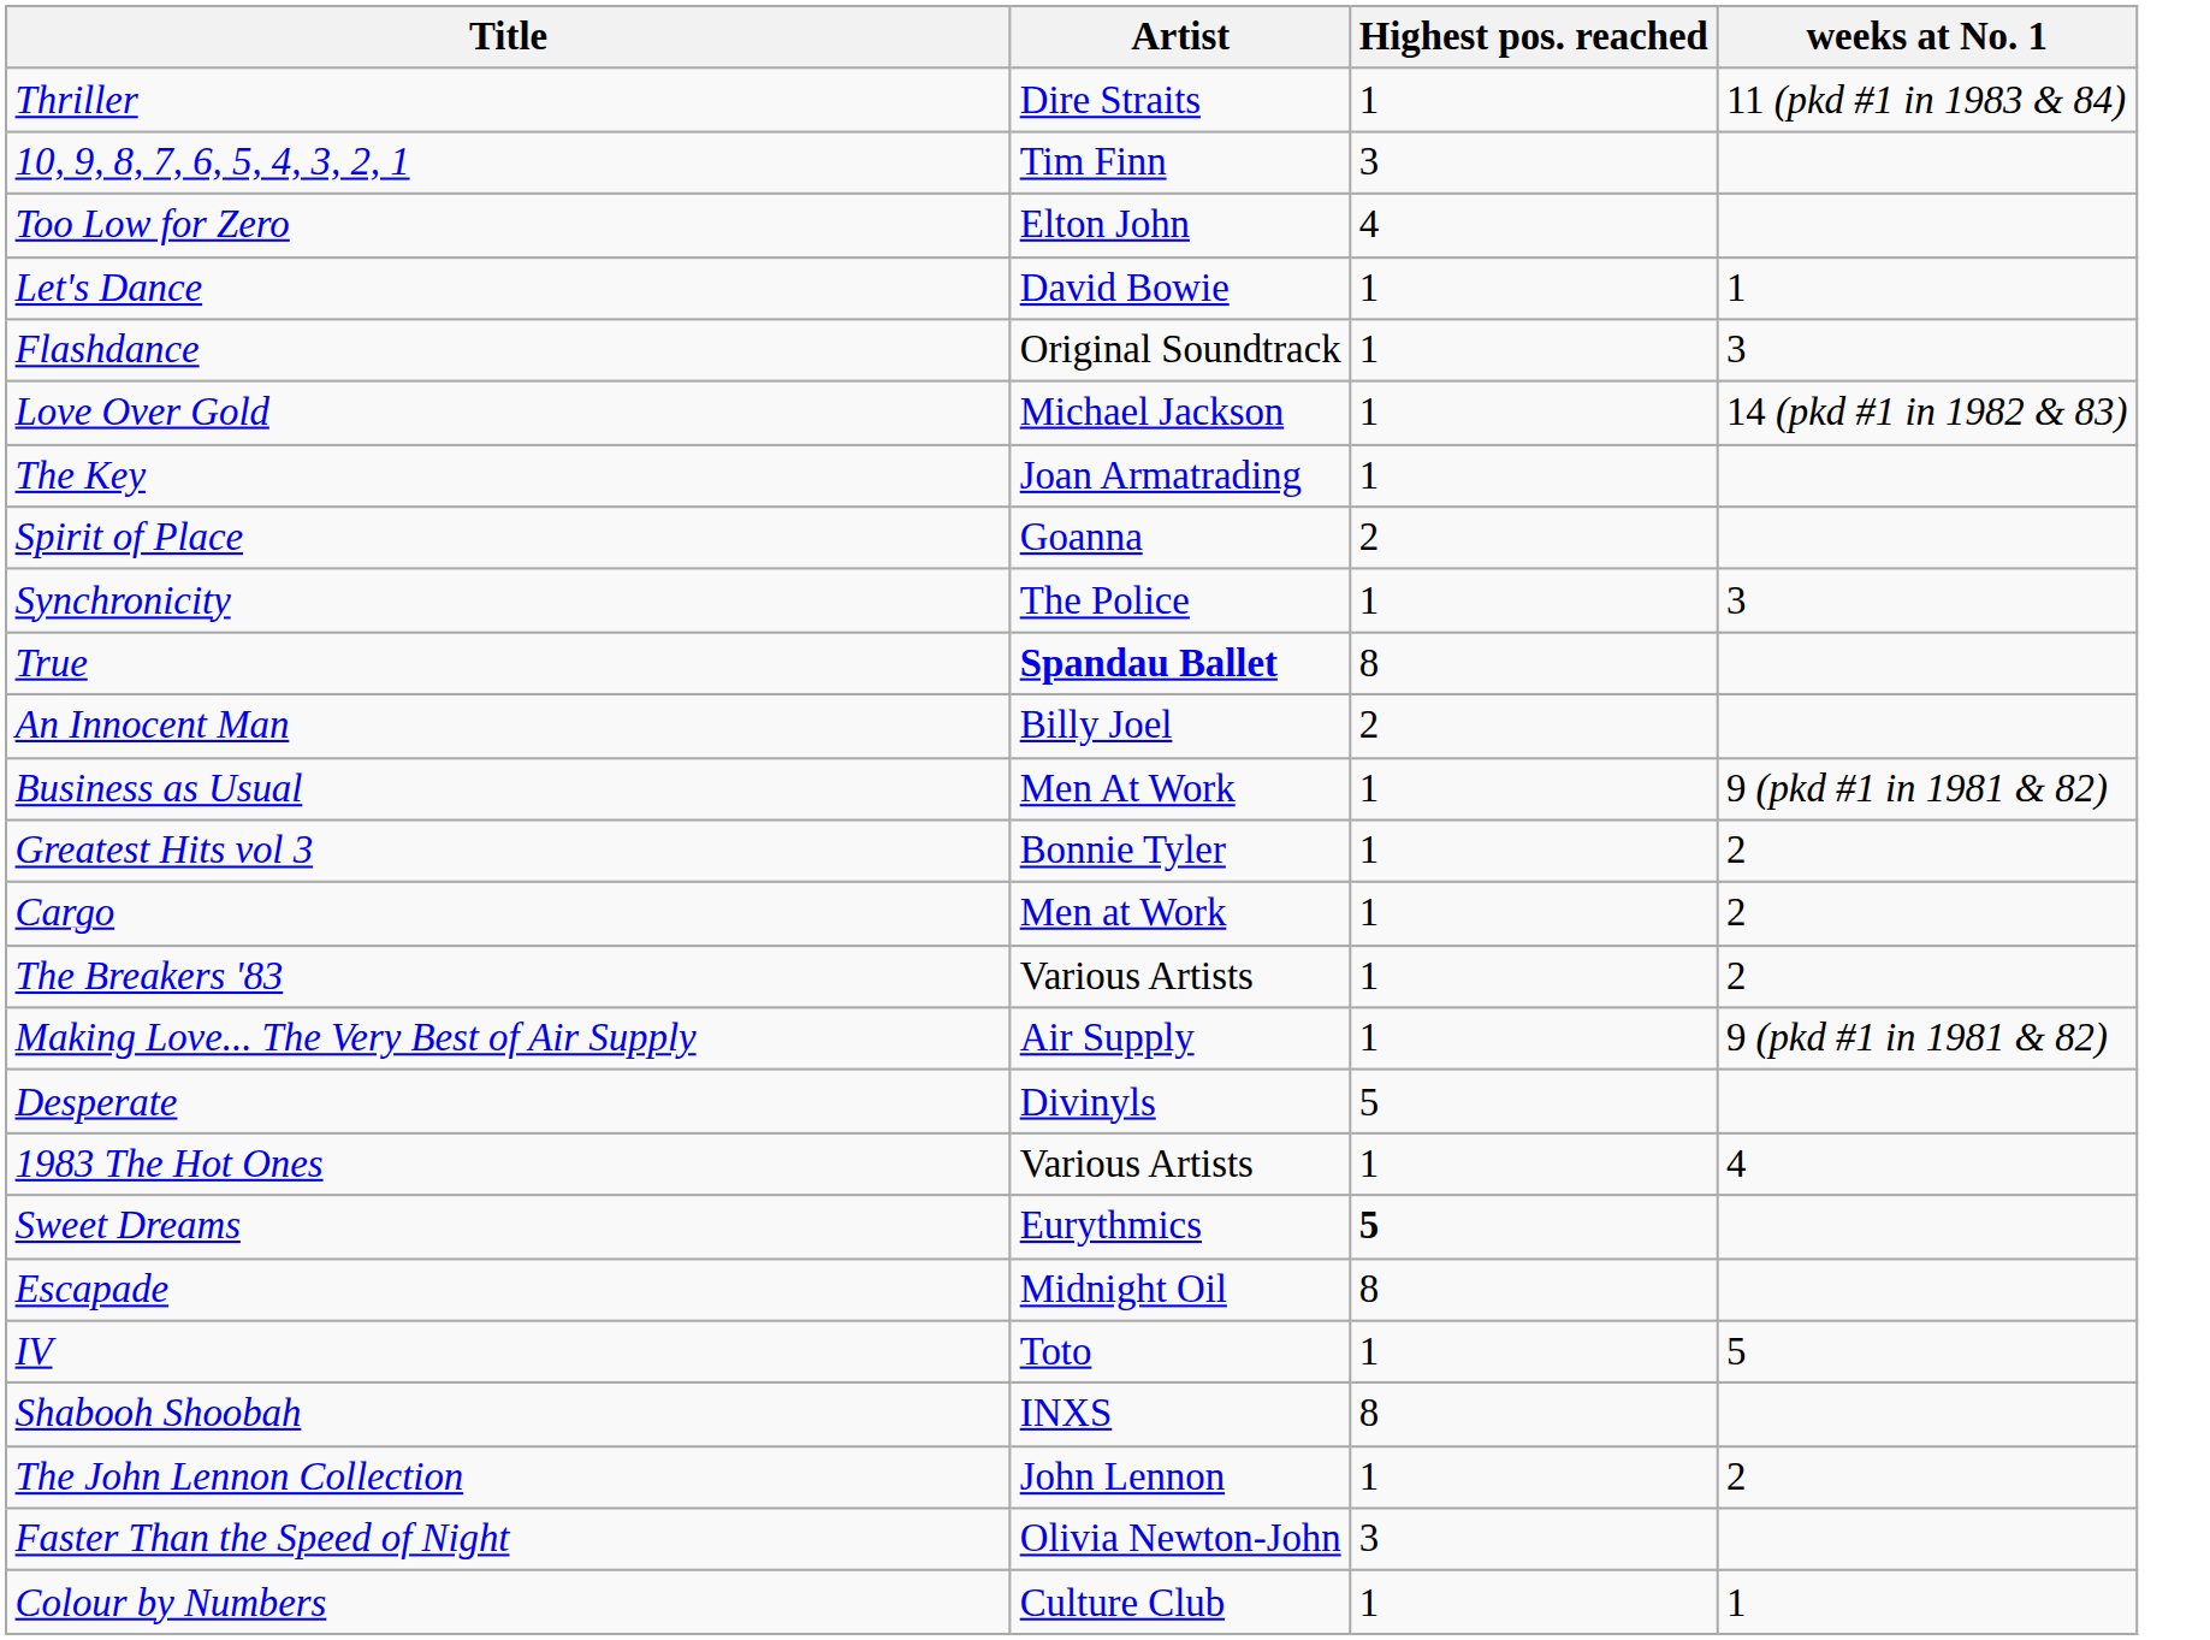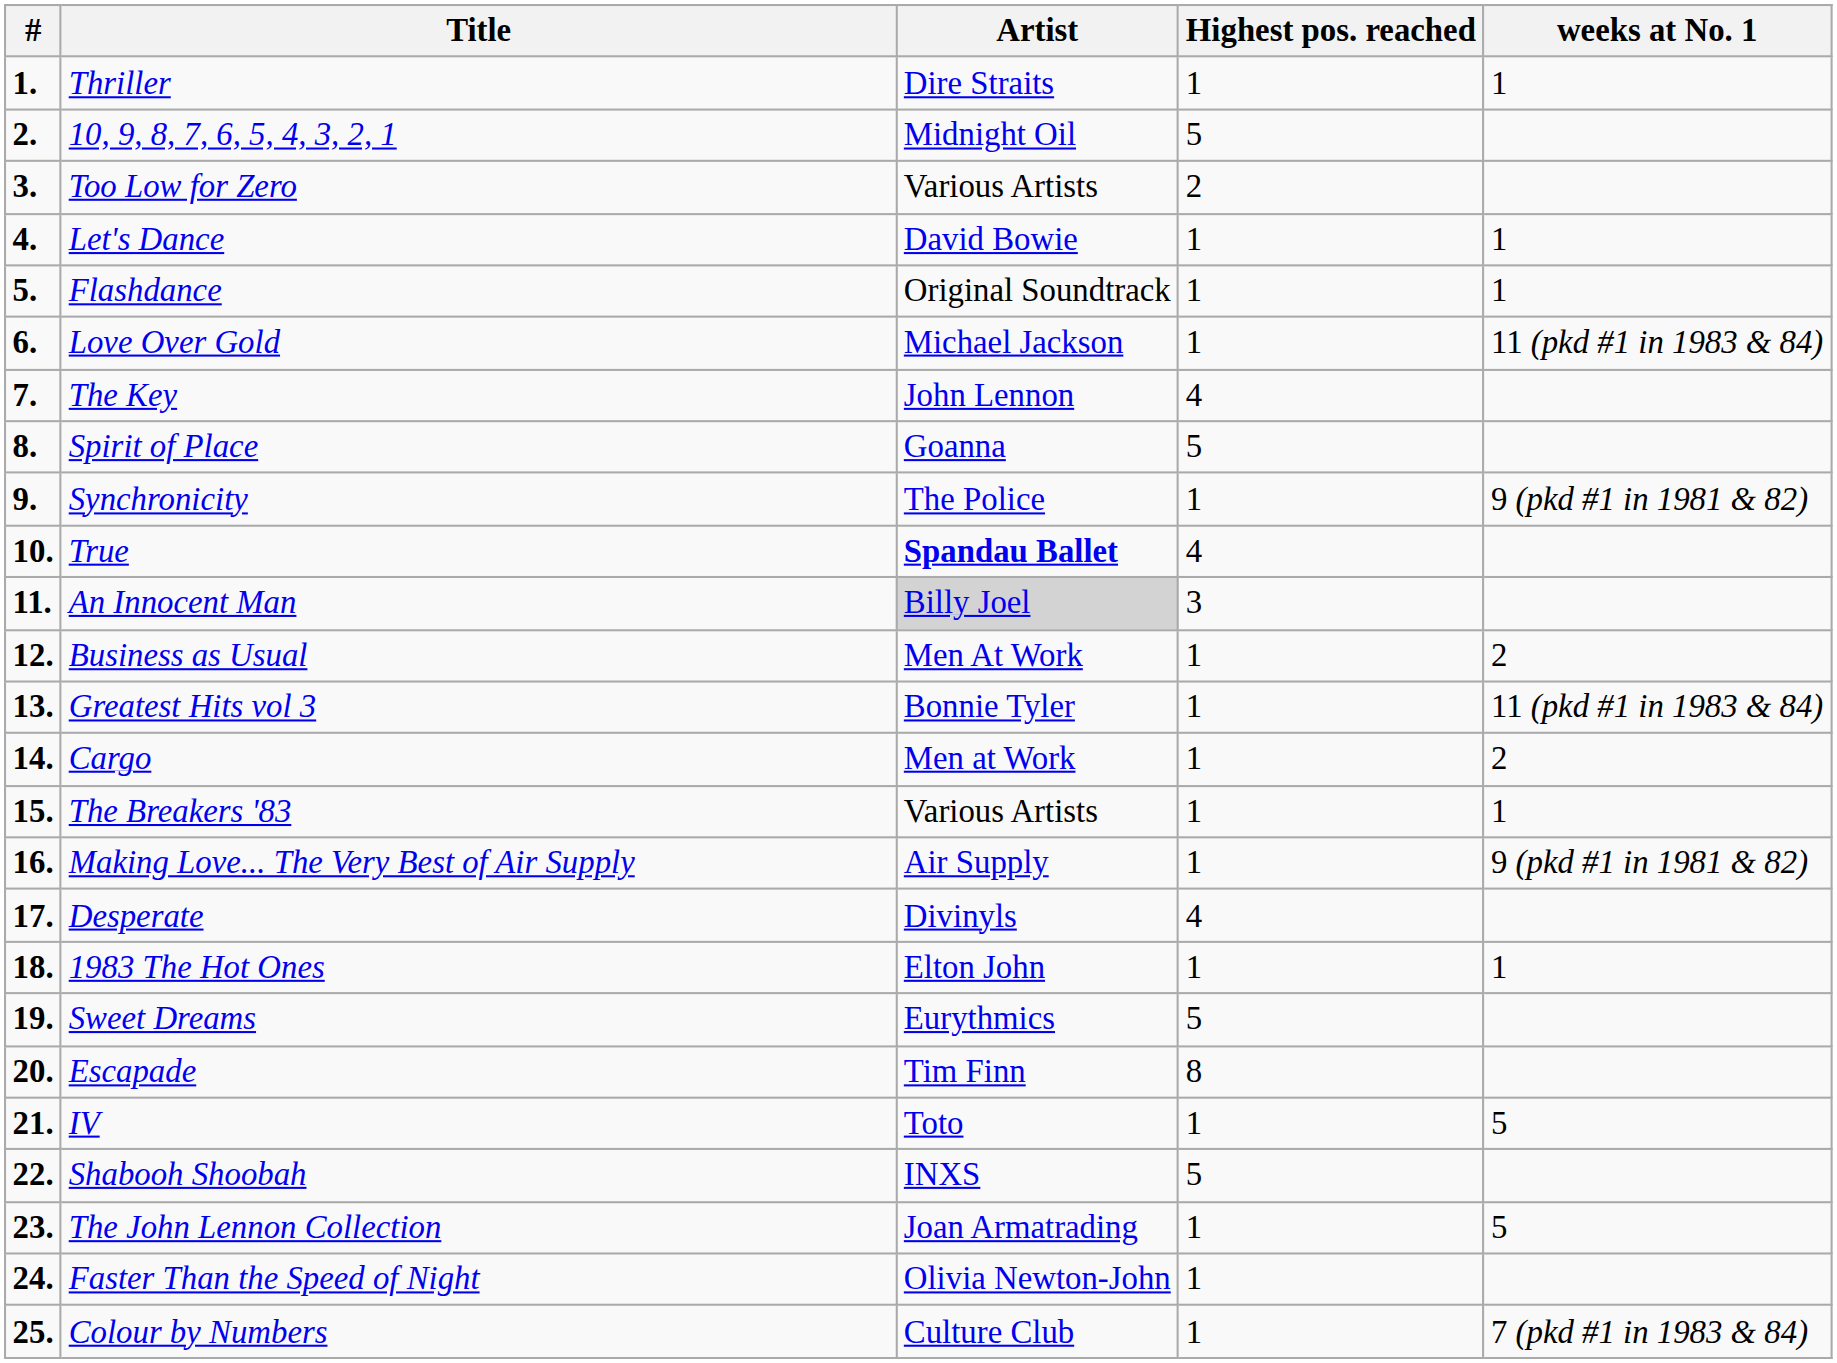 <table class="wikitable">
 <tr>
+<th>#</th>
 <th width="400">Title</th>
 <th>Artist</th>
 <th>Highest pos. reached</th>
 <th>weeks at No. 1</th>
 </tr>
 <tr>
+<td><strong>1.</strong></td>
 <td><em><a href='#'>Thriller</a></em></td>
 <td><a href='#'>Dire Straits</a></td>
 <td>1</td>
-<td>11 <em>(pkd #1 in 1983 & 84)</em></td>
+<td>1</td>
 </tr>
 <tr>
+<td><strong>2.</strong></td>
 <td><em><a href='#'>10, 9, 8, 7, 6, 5, 4, 3, 2, 1</a></em></td>
-<td><a href='#'>Tim Finn</a></td>
-<td>3</td>
+<td><a href='#'>Midnight Oil</a></td>
+<td>5</td>
 <td></td>
 </tr>
 <tr>
+<td><strong>3.</strong></td>
 <td><em><a href='#'>Too Low for Zero</a></em></td>
-<td><a href='#'>Elton John</a></td>
-<td>4</td>
+<td>Various Artists</td>
+<td>2</td>
 <td></td>
 </tr>
 <tr>
+<td><strong>4.</strong></td>
 <td><em><a href='#'>Let's Dance</a></em></td>
 <td><a href='#'>David Bowie</a></td>
 <td>1</td>
 <td>1</td>
 </tr>
 <tr>
+<td><strong>5.</strong></td>
 <td><em><a href='#'>Flashdance</a></em></td>
 <td>Original Soundtrack</td>
 <td>1</td>
-<td>3</td>
+<td>1</td>
 </tr>
 <tr>
+<td><strong>6.</strong></td>
 <td><em><a href='#'>Love Over Gold</a></em></td>
 <td><a href='#'>Michael Jackson</a></td>
 <td>1</td>
-<td>14 <em>(pkd #1 in 1982 & 83)</em></td>
+<td>11 <em>(pkd #1 in 1983 & 84)</em></td>
 </tr>
 <tr>
+<td><strong>7.</strong></td>
 <td><em><a href='#'>The Key</a></em></td>
-<td><a href='#'>Joan Armatrading</a></td>
-<td>1</td>
+<td><a href='#'>John Lennon</a></td>
+<td>4</td>
 <td></td>
 </tr>
 <tr>
+<td><strong>8.</strong></td>
 <td><em><a href='#'>Spirit of Place</a></em></td>
 <td><a href='#'>Goanna</a></td>
-<td>2</td>
+<td>5</td>
 <td></td>
 </tr>
 <tr>
+<td><strong>9.</strong></td>
 <td><em><a href='#'>Synchronicity</a></em></td>
 <td><a href='#'>The Police</a></td>
-<td>1</td>
-<td>3</td>
-</tr>
-<tr>
-<td><em><a href='#'>True</a></em></td>
-<td><strong><a href='#'>Spandau Ballet</a></strong></td>
-<td>8</td>
-<td></td>
-</tr>
-<tr>
-<td><em><a href='#'>An Innocent Man</a></em></td>
-<td><a href='#'>Billy Joel</a></td>
-<td>2</td>
-<td></td>
-</tr>
-<tr>
-<td><em><a href='#'>Business as Usual</a></em></td>
-<td><a href='#'>Men At Work</a></td>
 <td>1</td>
 <td>9 <em>(pkd #1 in 1981 & 82)</em></td>
 </tr>
 <tr>
-<td><em><a href='#'>Greatest Hits vol 3</a></em></td>
-<td><a href='#'>Bonnie Tyler</a></td>
+<td><strong>10.</strong></td>
+<td><em><a href='#'>True</a></em></td>
+<td><strong><a href='#'>Spandau Ballet</a></strong></td>
+<td>4</td>
+<td></td>
+</tr>
+<tr>
+<td><strong>11.</strong></td>
+<td><em><a href='#'>An Innocent Man</a></em></td>
+<td style="background: lightgrey;"><a href='#'>Billy Joel</a></td>
+<td>3</td>
+<td></td>
+</tr>
+<tr>
+<td><strong>12.</strong></td>
+<td><em><a href='#'>Business as Usual</a></em></td>
+<td><a href='#'>Men At Work</a></td>
 <td>1</td>
 <td>2</td>
 </tr>
 <tr>
+<td><strong>13.</strong></td>
+<td><em><a href='#'>Greatest Hits vol 3</a></em></td>
+<td><a href='#'>Bonnie Tyler</a></td>
+<td>1</td>
+<td>11 <em>(pkd #1 in 1983 & 84)</em></td>
+</tr>
+<tr>
+<td><strong>14.</strong></td>
 <td><em><a href='#'>Cargo</a></em></td>
 <td><a href='#'>Men at Work</a></td>
 <td>1</td>
 <td>2</td>
 </tr>
 <tr>
+<td><strong>15.</strong></td>
 <td><em><a href='#'>The Breakers '83</a></em></td>
 <td>Various Artists</td>
 <td>1</td>
-<td>2</td>
+<td>1</td>
 </tr>
 <tr>
+<td><strong>16.</strong></td>
 <td><em><a href='#'>Making Love... The Very Best of Air Supply</a></em></td>
 <td><a href='#'>Air Supply</a></td>
 <td>1</td>
 <td>9 <em>(pkd #1 in 1981 & 82)</em></td>
 </tr>
 <tr>
+<td><strong>17.</strong></td>
 <td><em><a href='#'>Desperate</a></em></td>
 <td><a href='#'>Divinyls</a></td>
+<td>4</td>
+<td></td>
+</tr>
+<tr>
+<td><strong>18.</strong></td>
+<td><em><a href='#'>1983 The Hot Ones</a></em></td>
+<td><a href='#'>Elton John</a></td>
+<td>1</td>
+<td>1</td>
+</tr>
+<tr>
+<td><strong>19.</strong></td>
+<td><em><a href='#'>Sweet Dreams</a></em></td>
+<td><a href='#'>Eurythmics</a></td>
 <td>5</td>
 <td></td>
 </tr>
 <tr>
-<td><em><a href='#'>1983 The Hot Ones</a></em></td>
-<td>Various Artists</td>
-<td>1</td>
-<td>4</td>
-</tr>
-<tr>
-<td><em><a href='#'>Sweet Dreams</a></em></td>
-<td><a href='#'>Eurythmics</a></td>
-<td><strong>5</strong></td>
-<td></td>
-</tr>
-<tr>
+<td><strong>20.</strong></td>
 <td><em><a href='#'>Escapade</a></em></td>
-<td><a href='#'>Midnight Oil</a></td>
+<td><a href='#'>Tim Finn</a></td>
 <td>8</td>
 <td></td>
 </tr>
 <tr>
+<td><strong>21.</strong></td>
 <td><em><a href='#'>IV</a></em></td>
 <td><a href='#'>Toto</a></td>
 <td>1</td>
 <td>5</td>
 </tr>
 <tr>
+<td><strong>22.</strong></td>
 <td><em><a href='#'>Shabooh Shoobah</a></em></td>
 <td><a href='#'>INXS</a></td>
-<td>8</td>
+<td>5</td>
 <td></td>
 </tr>
 <tr>
+<td><strong>23.</strong></td>
 <td><em><a href='#'>The John Lennon Collection</a></em></td>
-<td><a href='#'>John Lennon</a></td>
+<td><a href='#'>Joan Armatrading</a></td>
 <td>1</td>
-<td>2</td>
+<td>5</td>
 </tr>
 <tr>
+<td><strong>24.</strong></td>
 <td><em><a href='#'>Faster Than the Speed of Night</a></em></td>
 <td><a href='#'>Olivia Newton-John</a></td>
-<td>3</td>
+<td>1</td>
 <td></td>
 </tr>
 <tr>
+<td><strong>25.</strong></td>
 <td><em><a href='#'>Colour by Numbers</a></em></td>
 <td><a href='#'>Culture Club</a></td>
 <td>1</td>
-<td>1</td>
+<td>7 <em>(pkd #1 in 1983 & 84)</em></td>
 </tr>
 </table>
